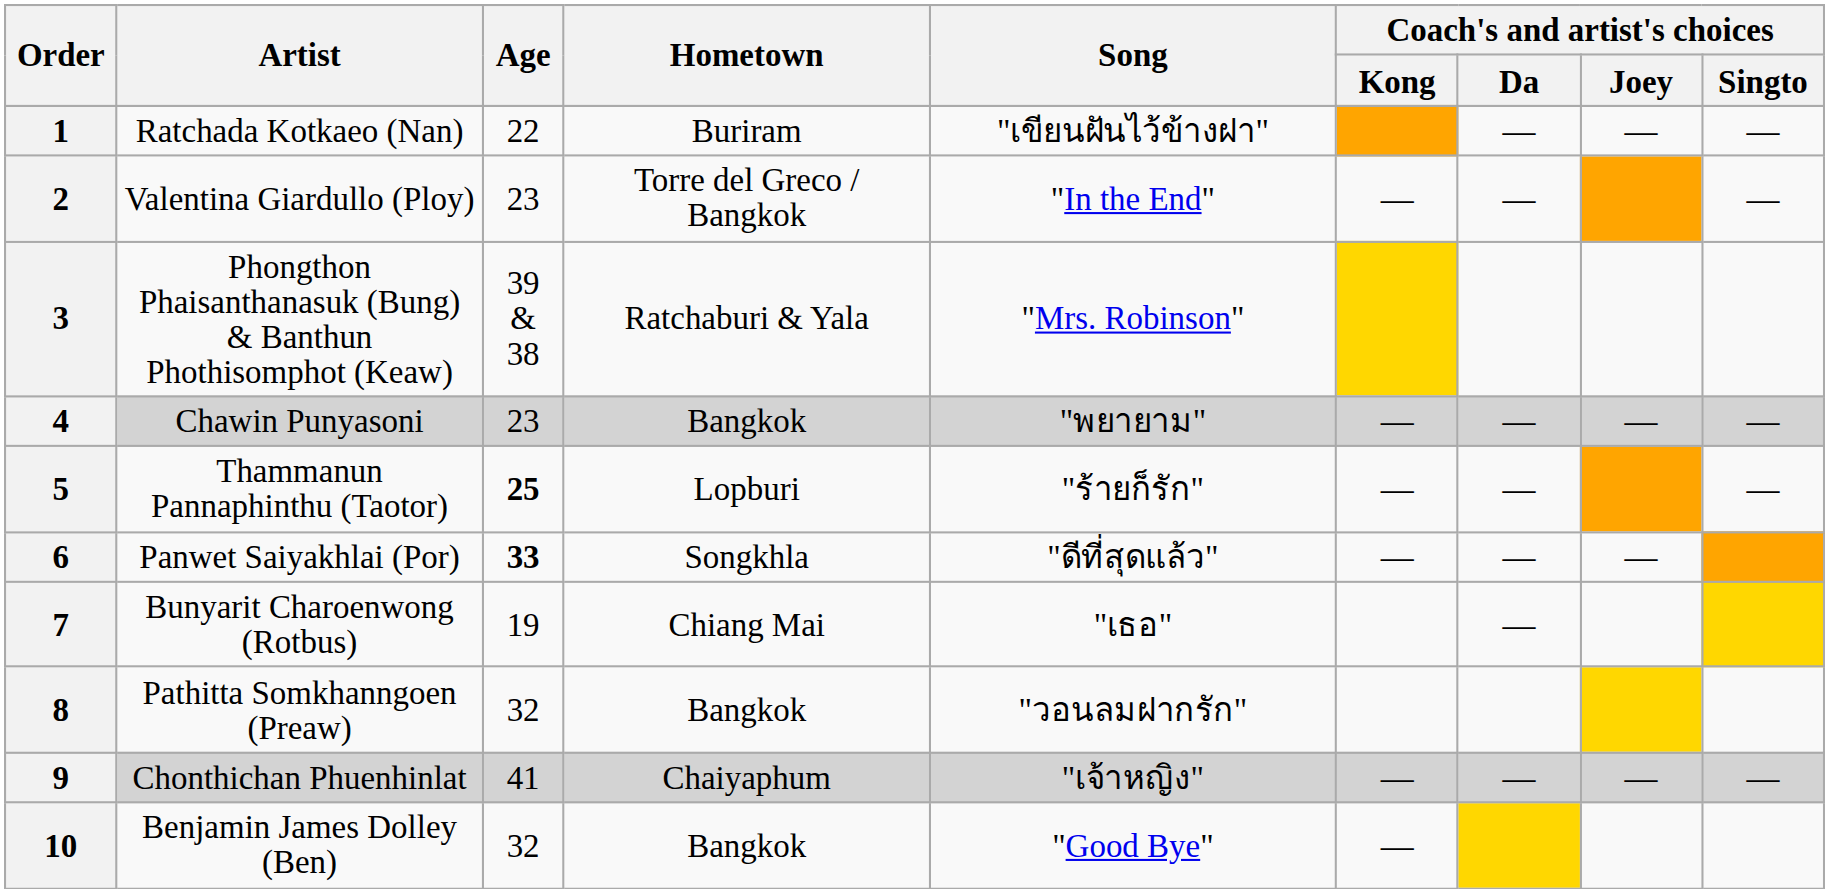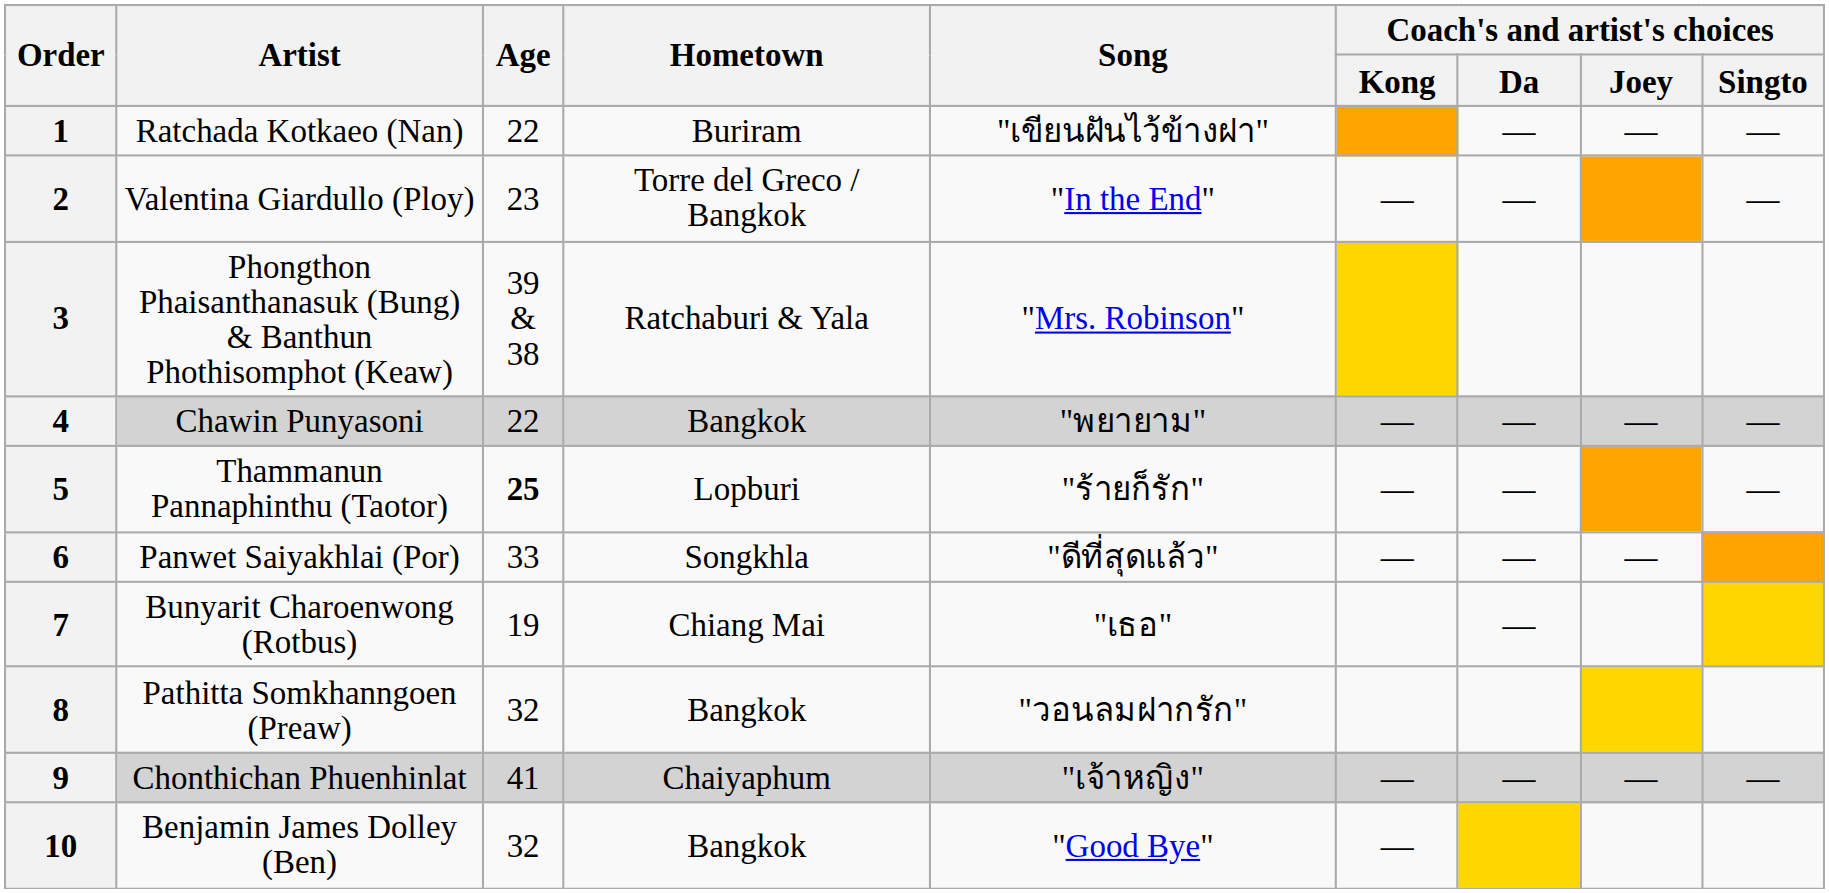 <table class="wikitable" style="text-align:center; line-height:17px; width:100%;">
 <tr>
 <th scope="col" rowspan="2" style="width:04%;">Order</th>
 <th scope="col" rowspan="2" style="width:18%;">Artist</th>
 <th scope="col" rowspan="2" style="width:04%;">Age</th>
 <th scope="col" rowspan="2" style="width:18%;">Hometown</th>
 <th scope="col" rowspan="2" style="width:20%;">Song</th>
 <th scope="col" colspan="4" style="width:24%;">Coach's and artist's choices</th>
 </tr>
 <tr>
 <th style="width:06%;">Kong</th>
 <th style="width:06%;">Da</th>
 <th style="width:06%;">Joey</th>
 <th style="width:06%;">Singto</th>
 </tr>
 <tr>
 </tr>
 <tr>
 <th>1</th>
 <td>Ratchada Kotkaeo (Nan)</td>
 <td>22</td>
 <td>Buriram</td>
 <td>"เขียนฝันไว้ข้างฝา"</td>
 <td style = "background:orange;text-align:center;"></td>
 <td>—</td>
 <td>—</td>
 <td>—</td>
 </tr>
 <tr>
 <th>2</th>
 <td>Valentina Giardullo (Ploy)</td>
 <td>23</td>
 <td>Torre del Greco / Bangkok</td>
 <td>"<a href='#'>In the End</a>"</td>
 <td>—</td>
 <td>—</td>
 <td style = "background:orange;text-align:center;"></td>
 <td>—</td>
 </tr>
 <tr>
 <th>3</th>
 <td>Phongthon Phaisanthanasuk (Bung) & Banthun Phothisomphot (Keaw)</td>
 <td>39 & 38</td>
 <td>Ratchaburi & Yala</td>
 <td>"<a href='#'>Mrs. Robinson</a>"</td>
 <td style = "background:gold;text-align:center;"></td>
 <td style = "text-align:center;"></td>
 <td style = "text-align:center;"></td>
 <td style = "text-align:center;"></td>
 </tr>
 <tr bgcolor=lightgrey>
 <th>4</th>
 <td>Chawin Punyasoni</td>
-<td>23</td>
+<td>22</td>
 <td>Bangkok</td>
 <td>"พยายาม"</td>
 <td>—</td>
 <td>—</td>
 <td>—</td>
 <td>—</td>
 </tr>
 <tr>
 <th>5</th>
 <td>Thammanun Pannaphinthu (Taotor)</td>
 <td><strong>25</strong></td>
 <td>Lopburi</td>
 <td>"ร้ายก็รัก"</td>
 <td>—</td>
 <td>—</td>
 <td style = "background:orange;text-align:center;"></td>
 <td>—</td>
 </tr>
 <tr>
 <th>6</th>
 <td>Panwet Saiyakhlai (Por)</td>
-<td><strong>33</strong></td>
+<td>33</td>
 <td>Songkhla</td>
 <td>"ดีที่สุดแล้ว"</td>
 <td>—</td>
 <td>—</td>
 <td>—</td>
 <td style = "background:orange;text-align:center;"></td>
 </tr>
 <tr>
 <th>7</th>
 <td>Bunyarit Charoenwong (Rotbus)</td>
 <td>19</td>
 <td>Chiang Mai</td>
 <td>"เธอ"</td>
 <td style = "text-align:center;"></td>
 <td>—</td>
 <td style = "text-align:center;"></td>
 <td style = "background:gold;text-align:center;"></td>
 </tr>
 <tr>
 <th>8</th>
 <td>Pathitta Somkhanngoen (Preaw)</td>
 <td>32</td>
 <td>Bangkok</td>
 <td>"วอนลมฝากรัก"</td>
 <td style = "text-align:center;"></td>
 <td style = "text-align:center;"></td>
 <td style = "background:gold;text-align:center;"></td>
 <td style = "text-align:center;"></td>
 </tr>
 <tr bgcolor=lightgrey>
 <th>9</th>
 <td>Chonthichan Phuenhinlat</td>
 <td>41</td>
 <td>Chaiyaphum</td>
 <td>"เจ้าหญิง"</td>
 <td>—</td>
 <td>—</td>
 <td>—</td>
 <td>—</td>
 </tr>
 <tr>
 <th>10</th>
 <td>Benjamin James Dolley (Ben)</td>
 <td>32</td>
 <td>Bangkok</td>
 <td>"<a href='#'>Good Bye</a>"</td>
 <td>—</td>
 <td style = "background:gold;text-align:center;"></td>
 <td style = "text-align:center;"></td>
 <td style = "text-align:center;"></td>
 </tr>
 </table>
